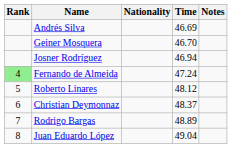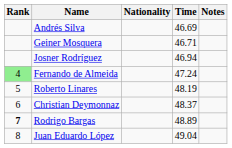 <table class="wikitable sortable" style="text-align:center">
 <tr>
 <th>Rank</th>
 <th>Name</th>
 <th>Nationality</th>
 <th>Time</th>
 <th>Notes</th>
 </tr>
 <tr>
 <td align=center></td>
 <td align=left><a href='#'>Andrés Silva</a></td>
 <td align=left></td>
 <td>46.69</td>
 <td></td>
 </tr>
 <tr>
 <td align=center></td>
 <td align=left><a href='#'>Geiner Mosquera</a></td>
 <td align=left></td>
-<td>46.70</td>
+<td>46.71</td>
 <td></td>
 </tr>
 <tr>
 <td align=center></td>
 <td align=left><a href='#'>Josner Rodríguez</a></td>
 <td align=left></td>
 <td>46.94</td>
 <td></td>
 </tr>
 <tr>
 <td align=center style="background: lightgreen;">4</td>
 <td align=left><a href='#'>Fernando de Almeida</a></td>
 <td align=left></td>
 <td>47.24</td>
 <td></td>
 </tr>
 <tr>
 <td align=center>5</td>
 <td align=left><a href='#'>Roberto Linares</a></td>
 <td align=left></td>
-<td>48.12</td>
+<td>48.19</td>
 <td></td>
 </tr>
 <tr>
 <td align=center>6</td>
 <td align=left><a href='#'>Christian Deymonnaz</a></td>
 <td align=left></td>
 <td>48.37</td>
 <td></td>
 </tr>
 <tr>
-<td align=center>7</td>
+<td align=center><strong>7</strong></td>
 <td align=left><a href='#'>Rodrigo Bargas</a></td>
 <td align=left></td>
 <td>48.89</td>
 <td></td>
 </tr>
 <tr>
 <td align=center>8</td>
 <td align=left><a href='#'>Juan Eduardo López</a></td>
 <td align=left></td>
 <td>49.04</td>
 <td></td>
 </tr>
 </table>
